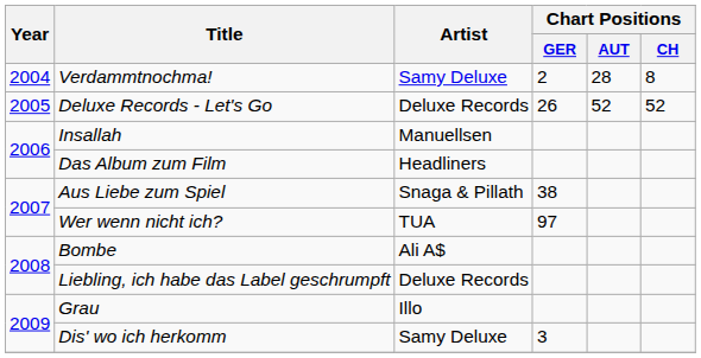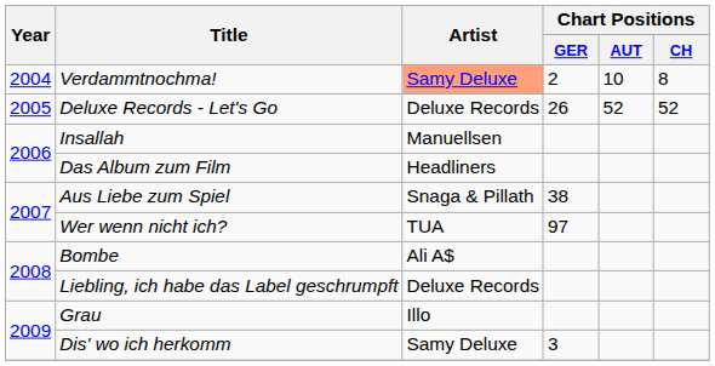 <table class="wikitable">
 <tr>
 <th rowspan="2">Year</th>
 <th rowspan="2">Title</th>
 <th rowspan="2">Artist</th>
 <th colspan="3">Chart Positions</th>
 </tr>
 <tr>
 <th width="40"><small><a href='#'>GER</a></small></th>
 <th width="40"><small><a href='#'>AUT</a></small></th>
 <th width="40"><small><a href='#'>CH</a></small></th>
 </tr>
 <tr>
 <td><a href='#'>2004</a></td>
 <td><em>Verdammtnochma!</em></td>
-<td><a href='#'>Samy Deluxe</a></td>
+<td style="background: lightsalmon;"><a href='#'>Samy Deluxe</a></td>
 <td>2</td>
-<td>28</td>
+<td>10</td>
 <td>8</td>
 </tr>
 <tr>
 <td><a href='#'>2005</a></td>
 <td><em>Deluxe Records - Let's Go</em></td>
 <td>Deluxe Records</td>
 <td>26</td>
 <td>52</td>
 <td>52</td>
 </tr>
 <tr>
 <td rowspan="2"><a href='#'>2006</a></td>
 <td><em>Insallah</em></td>
 <td>Manuellsen</td>
 <td></td>
 <td></td>
 <td></td>
 </tr>
 <tr>
 <td><em>Das Album zum Film</em></td>
 <td>Headliners</td>
 <td></td>
 <td></td>
 <td></td>
 </tr>
 <tr>
 <td rowspan="2"><a href='#'>2007</a></td>
 <td><em>Aus Liebe zum Spiel</em></td>
 <td>Snaga & Pillath</td>
 <td>38</td>
 <td></td>
 <td></td>
 </tr>
 <tr>
 <td><em>Wer wenn nicht ich?</em></td>
 <td>TUA</td>
 <td>97</td>
 <td></td>
 <td></td>
 </tr>
 <tr>
 <td rowspan="2"><a href='#'>2008</a></td>
 <td><em>Bombe</em></td>
 <td>Ali A$</td>
 <td></td>
 <td></td>
 <td></td>
 </tr>
 <tr>
 <td><em>Liebling, ich habe das Label geschrumpft</em></td>
 <td>Deluxe Records</td>
 <td></td>
 <td></td>
 <td></td>
 </tr>
 <tr>
 <td rowspan="2"><a href='#'>2009</a></td>
 <td><em>Grau</em></td>
 <td>Illo</td>
 <td></td>
 <td></td>
 <td></td>
 </tr>
 <tr>
 <td><em>Dis' wo ich herkomm</em></td>
 <td>Samy Deluxe</td>
 <td>3</td>
 <td></td>
 <td></td>
 </tr>
 <tr>
 </tr>
 </table>
